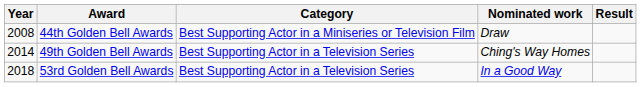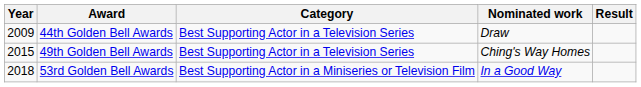 <table class="wikitable sortable">
 <tr>
 <th>Year</th>
 <th>Award</th>
 <th>Category</th>
 <th>Nominated work</th>
 <th>Result</th>
 </tr>
 <tr>
-<td>2008</td>
+<td>2009</td>
 <td><a href='#'>44th Golden Bell Awards</a></td>
-<td><a href='#'>Best Supporting Actor in a Miniseries or Television Film</a></td>
+<td><a href='#'>Best Supporting Actor in a Television Series</a></td>
 <td><em>Draw</em></td>
 <td></td>
 </tr>
 <tr>
-<td>2014</td>
+<td>2015</td>
 <td><a href='#'>49th Golden Bell Awards</a></td>
 <td><a href='#'>Best Supporting Actor in a Television Series</a></td>
 <td><em>Ching's Way Homes</em></td>
 <td></td>
 </tr>
 <tr>
 <td>2018</td>
 <td><a href='#'>53rd Golden Bell Awards</a></td>
-<td><a href='#'>Best Supporting Actor in a Television Series</a></td>
+<td><a href='#'>Best Supporting Actor in a Miniseries or Television Film</a></td>
 <td><em><a href='#'>In a Good Way</a></em></td>
 <td></td>
 </tr>
 </table>
